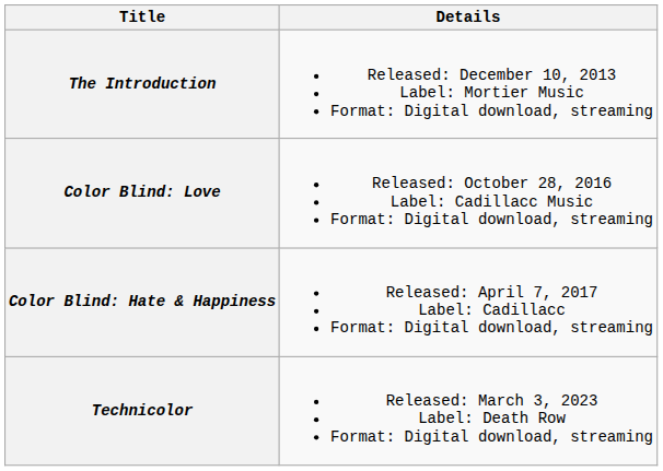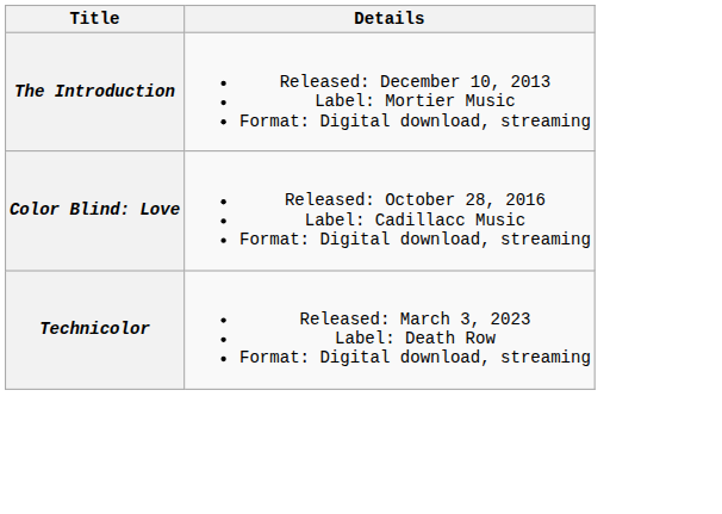 <table class="wikitable plainrowheaders" style="text-align:center;">
 <tr>
 <th scope="col">Title</th>
 <th scope="col">Details</th>
 </tr>
 <tr>
 <th scope="row"><em>The Introduction</em></th>
 <td><br><ul><li>Released: December 10, 2013</li><li>Label: Mortier Music</li><li>Format: Digital download, streaming</li></ul></td>
 </tr>
 <tr>
 <th scope="row"><em>Color Blind: Love</em></th>
 <td><br><ul><li>Released: October 28, 2016</li><li>Label: Cadillacc Music</li><li>Format: Digital download, streaming</li></ul></td>
 </tr>
 <tr>
-<th scope="row"><em>Color Blind: Hate & Happiness</em></th>
-<td><br><ul><li>Released: April 7, 2017</li><li>Label: Cadillacc</li><li>Format: Digital download, streaming</li></ul></td>
-</tr>
-<tr>
 <th scope="row"><em>Technicolor</em></th>
 <td><br><ul><li>Released: March 3, 2023</li><li>Label: Death Row</li><li>Format: Digital download, streaming</li></ul></td>
 </tr>
 </table>
